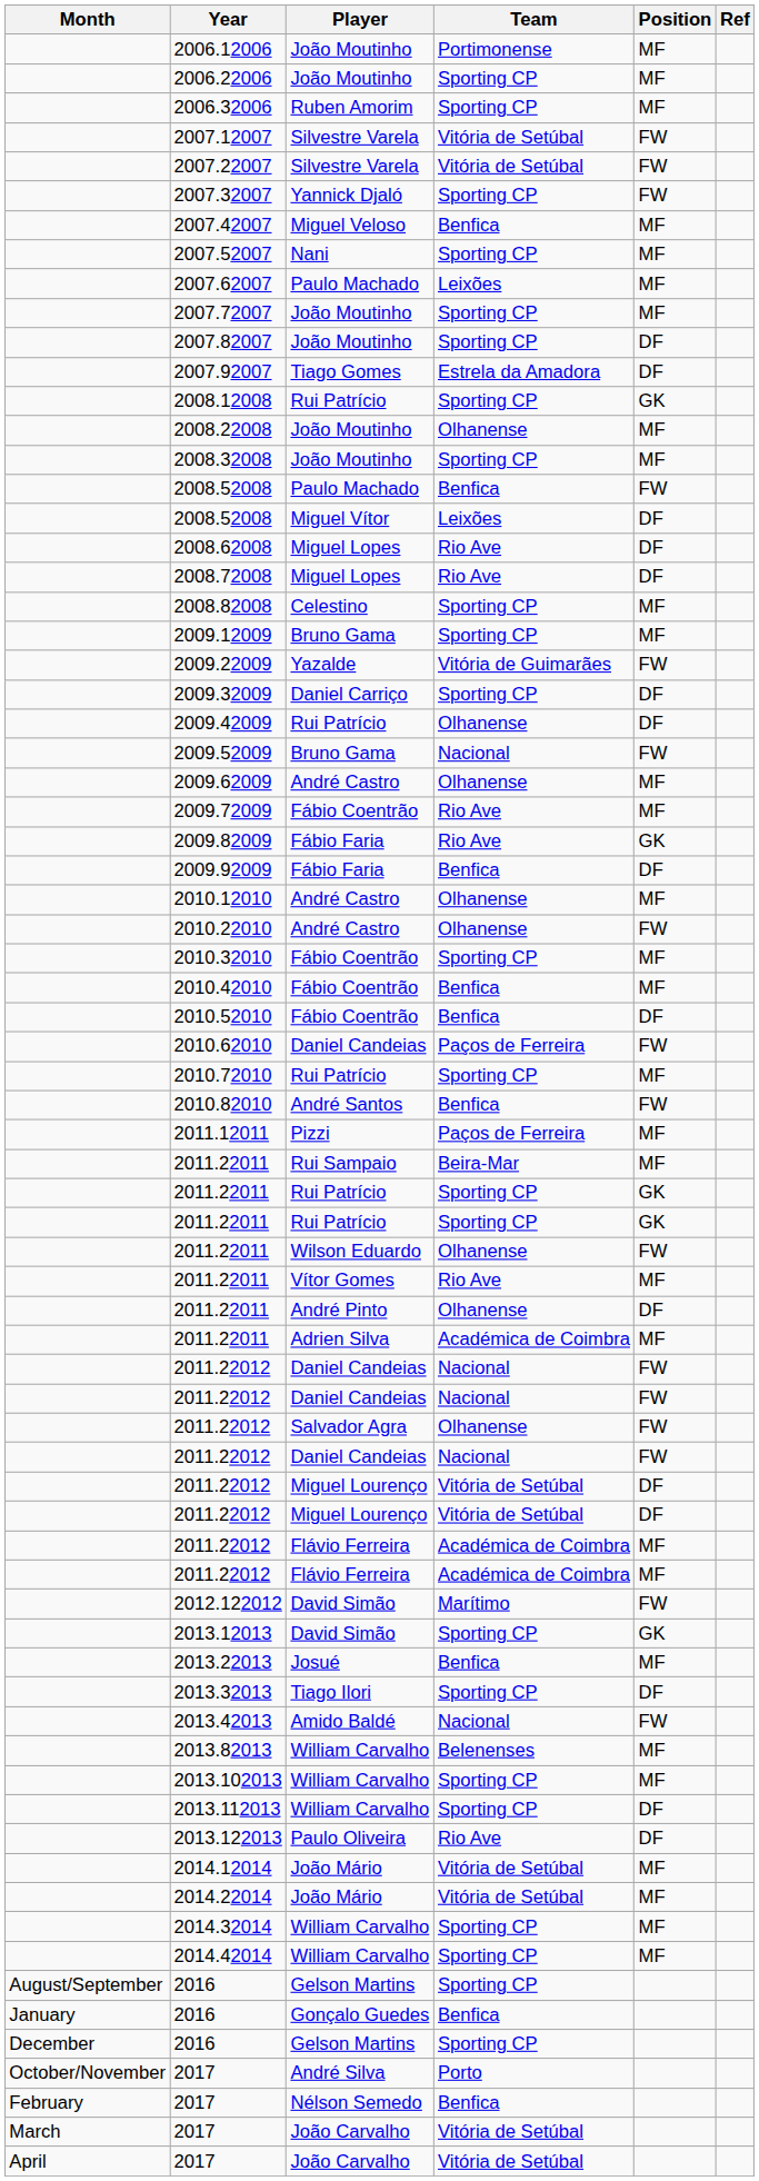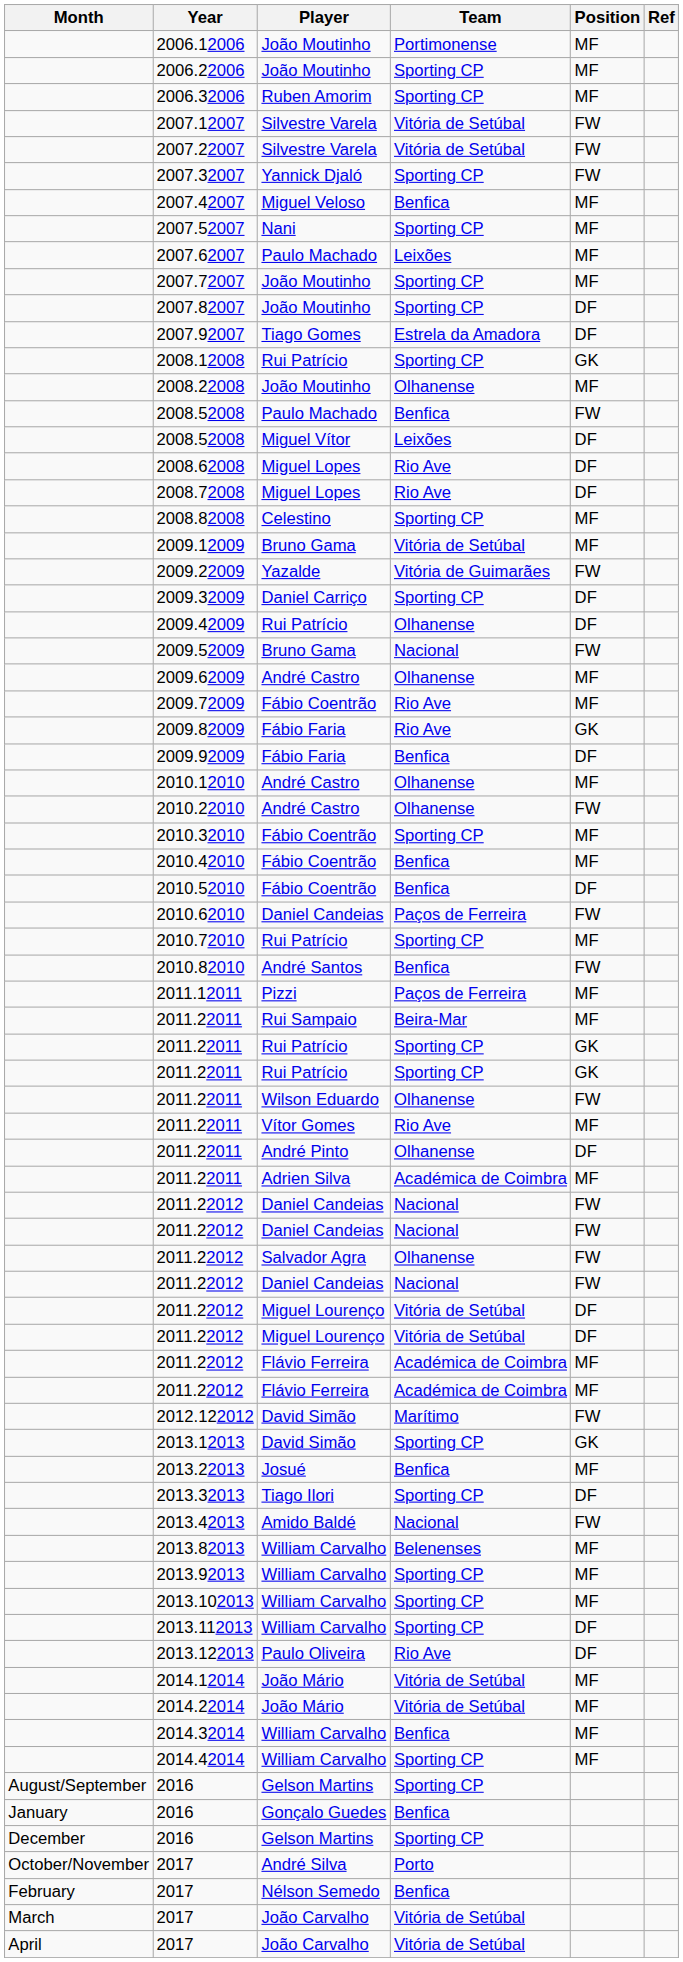 <table class="wikitable sortable">
 <tr>
 <th>Month</th>
 <th>Year</th>
 <th>Player</th>
 <th>Team</th>
 <th>Position</th>
 <th class="unsortable">Ref</th>
 </tr>
 <tr>
 <td></td>
 <td><span>2006.1</span><a href='#'>2006</a></td>
 <td><a href='#'>João Moutinho</a></td>
 <td><a href='#'>Portimonense</a></td>
 <td>MF</td>
 <td></td>
 </tr>
 <tr>
 <td></td>
 <td><span>2006.2</span><a href='#'>2006</a></td>
 <td><a href='#'>João Moutinho</a></td>
 <td><a href='#'>Sporting CP</a></td>
 <td>MF</td>
 <td></td>
 </tr>
 <tr>
 <td></td>
 <td><span>2006.3</span><a href='#'>2006</a></td>
 <td><a href='#'>Ruben Amorim</a></td>
 <td><a href='#'>Sporting CP</a></td>
 <td>MF</td>
 <td></td>
 </tr>
 <tr>
 <td></td>
 <td><span>2007.1</span><a href='#'>2007</a></td>
 <td><a href='#'>Silvestre Varela</a></td>
 <td><a href='#'>Vitória de Setúbal</a></td>
 <td>FW</td>
 <td></td>
 </tr>
 <tr>
 <td></td>
 <td><span>2007.2</span><a href='#'>2007</a></td>
 <td><a href='#'>Silvestre Varela</a></td>
 <td><a href='#'>Vitória de Setúbal</a></td>
 <td>FW</td>
 <td></td>
 </tr>
 <tr>
 <td></td>
 <td><span>2007.3</span><a href='#'>2007</a></td>
 <td><a href='#'>Yannick Djaló</a></td>
 <td><a href='#'>Sporting CP</a></td>
 <td>FW</td>
 <td></td>
 </tr>
 <tr>
 <td></td>
 <td><span>2007.4</span><a href='#'>2007</a></td>
 <td><a href='#'>Miguel Veloso</a></td>
 <td><a href='#'>Benfica</a></td>
 <td>MF</td>
 <td></td>
 </tr>
 <tr>
 <td></td>
 <td><span>2007.5</span><a href='#'>2007</a></td>
 <td><a href='#'>Nani</a></td>
 <td><a href='#'>Sporting CP</a></td>
 <td>MF</td>
 <td></td>
 </tr>
 <tr>
 <td></td>
 <td><span>2007.6</span><a href='#'>2007</a></td>
 <td><a href='#'>Paulo Machado</a></td>
 <td><a href='#'>Leixões</a></td>
 <td>MF</td>
 <td></td>
 </tr>
 <tr>
 <td></td>
 <td><span>2007.7</span><a href='#'>2007</a></td>
 <td><a href='#'>João Moutinho</a></td>
 <td><a href='#'>Sporting CP</a></td>
 <td>MF</td>
 <td></td>
 </tr>
 <tr>
 <td></td>
 <td><span>2007.8</span><a href='#'>2007</a></td>
 <td><a href='#'>João Moutinho</a></td>
 <td><a href='#'>Sporting CP</a></td>
 <td>DF</td>
 <td></td>
 </tr>
 <tr>
 <td></td>
 <td><span>2007.9</span><a href='#'>2007</a></td>
 <td><a href='#'>Tiago Gomes</a></td>
 <td><a href='#'>Estrela da Amadora</a></td>
 <td>DF</td>
 <td></td>
 </tr>
 <tr>
 <td></td>
 <td><span>2008.1</span><a href='#'>2008</a></td>
 <td><a href='#'>Rui Patrício</a></td>
 <td><a href='#'>Sporting CP</a></td>
 <td>GK</td>
 <td></td>
 </tr>
 <tr>
 <td></td>
 <td><span>2008.2</span><a href='#'>2008</a></td>
 <td><a href='#'>João Moutinho</a></td>
 <td><a href='#'>Olhanense</a></td>
 <td>MF</td>
 <td></td>
 </tr>
 <tr>
 <td></td>
-<td><span>2008.3</span><a href='#'>2008</a></td>
-<td><a href='#'>João Moutinho</a></td>
-<td><a href='#'>Sporting CP</a></td>
-<td>MF</td>
-<td></td>
-</tr>
-<tr>
-<td></td>
 <td><span>2008.5</span><a href='#'>2008</a></td>
 <td><a href='#'>Paulo Machado</a></td>
 <td><a href='#'>Benfica</a></td>
 <td>FW</td>
 <td></td>
 </tr>
 <tr>
 <td></td>
 <td><span>2008.5</span><a href='#'>2008</a></td>
 <td><a href='#'>Miguel Vítor</a></td>
 <td><a href='#'>Leixões</a></td>
 <td>DF</td>
 <td></td>
 </tr>
 <tr>
 <td></td>
 <td><span>2008.6</span><a href='#'>2008</a></td>
 <td><a href='#'>Miguel Lopes</a></td>
 <td><a href='#'>Rio Ave</a></td>
 <td>DF</td>
 <td></td>
 </tr>
 <tr>
 <td></td>
 <td><span>2008.7</span><a href='#'>2008</a></td>
 <td><a href='#'>Miguel Lopes</a></td>
 <td><a href='#'>Rio Ave</a></td>
 <td>DF</td>
 <td></td>
 </tr>
 <tr>
 <td></td>
 <td><span>2008.8</span><a href='#'>2008</a></td>
 <td><a href='#'>Celestino</a></td>
 <td><a href='#'>Sporting CP</a></td>
 <td>MF</td>
 <td></td>
 </tr>
 <tr>
 <td></td>
 <td><span>2009.1</span><a href='#'>2009</a></td>
 <td><a href='#'>Bruno Gama</a></td>
-<td><a href='#'>Sporting CP</a></td>
+<td><a href='#'>Vitória de Setúbal</a></td>
 <td>MF</td>
 <td></td>
 </tr>
 <tr>
 <td></td>
 <td><span>2009.2</span><a href='#'>2009</a></td>
 <td><a href='#'>Yazalde</a></td>
 <td><a href='#'>Vitória de Guimarães</a></td>
 <td>FW</td>
 <td></td>
 </tr>
 <tr>
 <td></td>
 <td><span>2009.3</span><a href='#'>2009</a></td>
 <td><a href='#'>Daniel Carriço</a></td>
 <td><a href='#'>Sporting CP</a></td>
 <td>DF</td>
 <td></td>
 </tr>
 <tr>
 <td></td>
 <td><span>2009.4</span><a href='#'>2009</a></td>
 <td><a href='#'>Rui Patrício</a></td>
 <td><a href='#'>Olhanense</a></td>
 <td>DF</td>
 <td></td>
 </tr>
 <tr>
 <td></td>
 <td><span>2009.5</span><a href='#'>2009</a></td>
 <td><a href='#'>Bruno Gama</a></td>
 <td><a href='#'>Nacional</a></td>
 <td>FW</td>
 <td></td>
 </tr>
 <tr>
 <td></td>
 <td><span>2009.6</span><a href='#'>2009</a></td>
 <td><a href='#'>André Castro</a></td>
 <td><a href='#'>Olhanense</a></td>
 <td>MF</td>
 <td align="center"></td>
 </tr>
 <tr>
 <td></td>
 <td><span>2009.7</span><a href='#'>2009</a></td>
 <td><a href='#'>Fábio Coentrão</a></td>
 <td><a href='#'>Rio Ave</a></td>
 <td>MF</td>
 <td align="center"></td>
 </tr>
 <tr>
 <td></td>
 <td><span>2009.8</span><a href='#'>2009</a></td>
 <td><a href='#'>Fábio Faria</a></td>
 <td><a href='#'>Rio Ave</a></td>
 <td>GK</td>
 <td align="center"></td>
 </tr>
 <tr>
 <td></td>
 <td><span>2009.9</span><a href='#'>2009</a></td>
 <td><a href='#'>Fábio Faria</a></td>
 <td><a href='#'>Benfica</a></td>
 <td>DF</td>
 <td align="center"></td>
 </tr>
 <tr>
 <td></td>
 <td><span>2010.1</span><a href='#'>2010</a></td>
 <td><a href='#'>André Castro</a></td>
 <td><a href='#'>Olhanense</a></td>
 <td>MF</td>
 <td align="center"></td>
 </tr>
 <tr>
 <td></td>
 <td><span>2010.2</span><a href='#'>2010</a></td>
 <td><a href='#'>André Castro</a></td>
 <td><a href='#'>Olhanense</a></td>
 <td>FW</td>
 <td align="center"></td>
 </tr>
 <tr>
 <td></td>
 <td><span>2010.3</span><a href='#'>2010</a></td>
 <td><a href='#'>Fábio Coentrão</a></td>
 <td><a href='#'>Sporting CP</a></td>
 <td>MF</td>
 <td align="center"></td>
 </tr>
 <tr>
 <td></td>
 <td><span>2010.4</span><a href='#'>2010</a></td>
 <td><a href='#'>Fábio Coentrão</a></td>
 <td><a href='#'>Benfica</a></td>
 <td>MF</td>
 <td align="center"></td>
 </tr>
 <tr>
 <td></td>
 <td><span>2010.5</span><a href='#'>2010</a></td>
 <td><a href='#'>Fábio Coentrão</a></td>
 <td><a href='#'>Benfica</a></td>
 <td>DF</td>
 <td align="center"></td>
 </tr>
 <tr>
 <td></td>
 <td><span>2010.6</span><a href='#'>2010</a></td>
 <td><a href='#'>Daniel Candeias</a></td>
 <td><a href='#'>Paços de Ferreira</a></td>
 <td>FW</td>
 <td align="center"></td>
 </tr>
 <tr>
 <td></td>
 <td><span>2010.7</span><a href='#'>2010</a></td>
 <td><a href='#'>Rui Patrício</a></td>
 <td><a href='#'>Sporting CP</a></td>
 <td>MF</td>
 <td align="center"></td>
 </tr>
 <tr>
 <td></td>
 <td><span>2010.8</span><a href='#'>2010</a></td>
 <td><a href='#'>André Santos</a></td>
 <td><a href='#'>Benfica</a></td>
 <td>FW</td>
 <td align="center"></td>
 </tr>
 <tr>
 <td></td>
 <td><span>2011.1</span><a href='#'>2011</a></td>
 <td><a href='#'>Pizzi</a></td>
 <td><a href='#'>Paços de Ferreira</a></td>
 <td>MF</td>
 <td align="center"></td>
 </tr>
 <tr>
 <td></td>
 <td><span>2011.2</span><a href='#'>2011</a></td>
 <td><a href='#'>Rui Sampaio</a></td>
 <td><a href='#'>Beira-Mar</a></td>
 <td>MF</td>
 <td align="center"></td>
 </tr>
 <tr>
 <td></td>
 <td><span>2011.2</span><a href='#'>2011</a></td>
 <td><a href='#'>Rui Patrício</a></td>
 <td><a href='#'>Sporting CP</a></td>
 <td>GK</td>
 <td align="center"></td>
 </tr>
 <tr>
 <td></td>
 <td><span>2011.2</span><a href='#'>2011</a></td>
 <td><a href='#'>Rui Patrício</a></td>
 <td><a href='#'>Sporting CP</a></td>
 <td>GK</td>
 <td align="center"></td>
 </tr>
 <tr>
 <td></td>
 <td><span>2011.2</span><a href='#'>2011</a></td>
 <td><a href='#'>Wilson Eduardo</a></td>
 <td><a href='#'>Olhanense</a></td>
 <td>FW</td>
 <td align="center"></td>
 </tr>
 <tr>
 <td></td>
 <td><span>2011.2</span><a href='#'>2011</a></td>
 <td><a href='#'>Vítor Gomes</a></td>
 <td><a href='#'>Rio Ave</a></td>
 <td>MF</td>
 <td align="center"></td>
 </tr>
 <tr>
 <td></td>
 <td><span>2011.2</span><a href='#'>2011</a></td>
 <td><a href='#'>André Pinto</a></td>
 <td><a href='#'>Olhanense</a></td>
 <td>DF</td>
 <td align="center"></td>
 </tr>
 <tr>
 <td></td>
 <td><span>2011.2</span><a href='#'>2011</a></td>
 <td><a href='#'>Adrien Silva</a></td>
 <td><a href='#'>Académica de Coimbra</a></td>
 <td>MF</td>
 <td align="center"></td>
 </tr>
 <tr>
 <td></td>
 <td><span>2011.2</span><a href='#'>2012</a></td>
 <td><a href='#'>Daniel Candeias</a></td>
 <td><a href='#'>Nacional</a></td>
 <td>FW</td>
 <td align="center"></td>
 </tr>
 <tr>
 <td></td>
 <td><span>2011.2</span><a href='#'>2012</a></td>
 <td><a href='#'>Daniel Candeias</a></td>
 <td><a href='#'>Nacional</a></td>
 <td>FW</td>
 <td align="center"></td>
 </tr>
 <tr>
 <td></td>
 <td><span>2011.2</span><a href='#'>2012</a></td>
 <td><a href='#'>Salvador Agra</a></td>
 <td><a href='#'>Olhanense</a></td>
 <td>FW</td>
 <td align="center"></td>
 </tr>
 <tr>
 <td></td>
 <td><span>2011.2</span><a href='#'>2012</a></td>
 <td><a href='#'>Daniel Candeias</a></td>
 <td><a href='#'>Nacional</a></td>
 <td>FW</td>
 <td align="center"></td>
 </tr>
 <tr>
 <td></td>
 <td><span>2011.2</span><a href='#'>2012</a></td>
 <td><a href='#'>Miguel Lourenço</a></td>
 <td><a href='#'>Vitória de Setúbal</a></td>
 <td>DF</td>
 <td align="center"></td>
 </tr>
 <tr>
 <td></td>
 <td><span>2011.2</span><a href='#'>2012</a></td>
 <td><a href='#'>Miguel Lourenço</a></td>
 <td><a href='#'>Vitória de Setúbal</a></td>
 <td>DF</td>
 <td align="center"></td>
 </tr>
 <tr>
 <td></td>
 <td><span>2011.2</span><a href='#'>2012</a></td>
 <td><a href='#'>Flávio Ferreira</a></td>
 <td><a href='#'>Académica de Coimbra</a></td>
 <td>MF</td>
 <td align="center"></td>
 </tr>
 <tr>
 <td></td>
 <td><span>2011.2</span><a href='#'>2012</a></td>
 <td><a href='#'>Flávio Ferreira</a></td>
 <td><a href='#'>Académica de Coimbra</a></td>
 <td>MF</td>
 <td align="center"></td>
 </tr>
 <tr>
 <td></td>
 <td><span>2012.12</span><a href='#'>2012</a></td>
 <td><a href='#'>David Simão</a></td>
 <td><a href='#'>Marítimo</a></td>
 <td>FW</td>
 <td align="center"></td>
 </tr>
 <tr>
 <td></td>
 <td><span>2013.1</span><a href='#'>2013</a></td>
 <td><a href='#'>David Simão</a></td>
 <td><a href='#'>Sporting CP</a></td>
 <td>GK</td>
 <td align="center"></td>
 </tr>
 <tr>
 <td></td>
 <td><span>2013.2</span><a href='#'>2013</a></td>
 <td><a href='#'>Josué</a></td>
 <td><a href='#'>Benfica</a></td>
 <td>MF</td>
 <td align="center"></td>
 </tr>
 <tr>
 <td></td>
 <td><span>2013.3</span><a href='#'>2013</a></td>
 <td><a href='#'>Tiago Ilori</a></td>
 <td><a href='#'>Sporting CP</a></td>
 <td>DF</td>
 <td align="center"></td>
 </tr>
 <tr>
 <td></td>
 <td><span>2013.4</span><a href='#'>2013</a></td>
 <td><a href='#'>Amido Baldé</a></td>
 <td><a href='#'>Nacional</a></td>
 <td>FW</td>
 <td align="center"></td>
 </tr>
 <tr>
 <td></td>
 <td><span>2013.8</span><a href='#'>2013</a></td>
 <td><a href='#'>William Carvalho</a></td>
 <td><a href='#'>Belenenses</a></td>
 <td>MF</td>
 <td align="center"></td>
 </tr>
 <tr>
 <td></td>
+<td><span>2013.9</span><a href='#'>2013</a></td>
+<td><a href='#'>William Carvalho</a></td>
+<td><a href='#'>Sporting CP</a></td>
+<td>MF</td>
+<td align="center"></td>
+</tr>
+<tr>
+<td></td>
 <td><span>2013.10</span><a href='#'>2013</a></td>
 <td><a href='#'>William Carvalho</a></td>
 <td><a href='#'>Sporting CP</a></td>
 <td>MF</td>
 <td align="center"></td>
 </tr>
 <tr>
 <td></td>
 <td><span>2013.11</span><a href='#'>2013</a></td>
 <td><a href='#'>William Carvalho</a></td>
 <td><a href='#'>Sporting CP</a></td>
 <td>DF</td>
 <td align="center"></td>
 </tr>
 <tr>
 <td></td>
 <td><span>2013.12</span><a href='#'>2013</a></td>
 <td><a href='#'>Paulo Oliveira</a></td>
 <td><a href='#'>Rio Ave</a></td>
 <td>DF</td>
 <td align="center"></td>
 </tr>
 <tr>
 <td></td>
 <td><span>2014.1</span><a href='#'>2014</a></td>
 <td><a href='#'>João Mário</a></td>
 <td><a href='#'>Vitória de Setúbal</a></td>
 <td>MF</td>
 <td align="center"></td>
 </tr>
 <tr>
 <td></td>
 <td><span>2014.2</span><a href='#'>2014</a></td>
 <td><a href='#'>João Mário</a></td>
 <td><a href='#'>Vitória de Setúbal</a></td>
 <td>MF</td>
 <td align="center"></td>
 </tr>
 <tr>
 <td></td>
 <td><span>2014.3</span><a href='#'>2014</a></td>
 <td><a href='#'>William Carvalho</a></td>
-<td><a href='#'>Sporting CP</a></td>
+<td><a href='#'>Benfica</a></td>
 <td>MF</td>
 <td align="center"></td>
 </tr>
 <tr>
 <td></td>
 <td><span>2014.4</span><a href='#'>2014</a></td>
 <td><a href='#'>William Carvalho</a></td>
 <td><a href='#'>Sporting CP</a></td>
 <td>MF</td>
 <td align="center"></td>
 </tr>
 <tr>
 <td>August/September</td>
 <td>2016</td>
 <td><a href='#'>Gelson Martins</a></td>
 <td><a href='#'>Sporting CP</a></td>
 <td></td>
 <td></td>
 </tr>
 <tr>
 <td>January</td>
 <td>2016</td>
 <td><a href='#'>Gonçalo Guedes</a></td>
 <td><a href='#'>Benfica</a></td>
 <td></td>
 <td></td>
 </tr>
 <tr>
 <td>December</td>
 <td>2016</td>
 <td><a href='#'>Gelson Martins</a></td>
 <td><a href='#'>Sporting CP</a></td>
 <td></td>
 <td></td>
 </tr>
 <tr>
 <td>October/November</td>
 <td>2017</td>
 <td><a href='#'>André Silva</a></td>
 <td><a href='#'>Porto</a></td>
 <td></td>
 <td></td>
 </tr>
 <tr>
 <td>February</td>
 <td>2017</td>
 <td><a href='#'>Nélson Semedo</a></td>
 <td><a href='#'>Benfica</a></td>
 <td></td>
 <td></td>
 </tr>
 <tr>
 <td>March</td>
 <td>2017</td>
 <td><a href='#'>João Carvalho</a></td>
 <td><a href='#'>Vitória de Setúbal</a></td>
 <td></td>
 <td></td>
 </tr>
 <tr>
 <td>April</td>
 <td>2017</td>
 <td><a href='#'>João Carvalho</a></td>
 <td><a href='#'>Vitória de Setúbal</a></td>
 <td></td>
 <td></td>
 </tr>
 </table>
